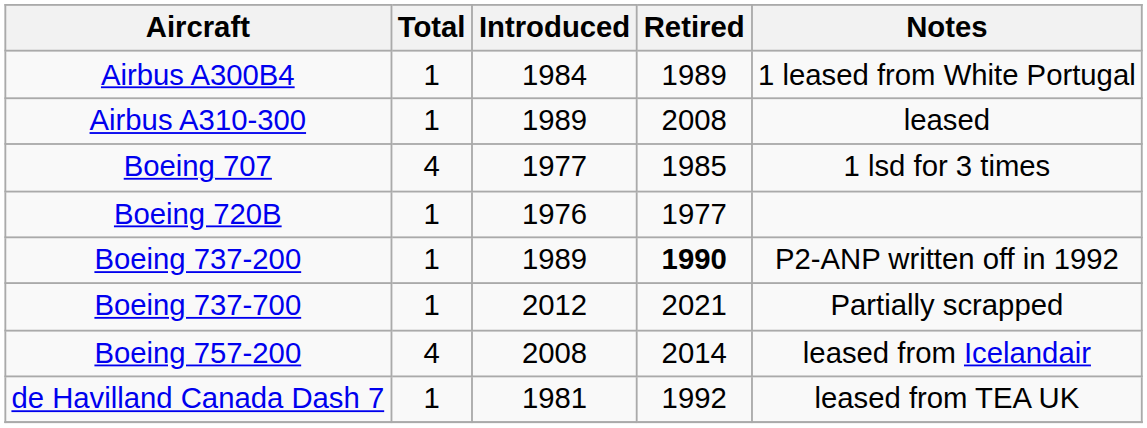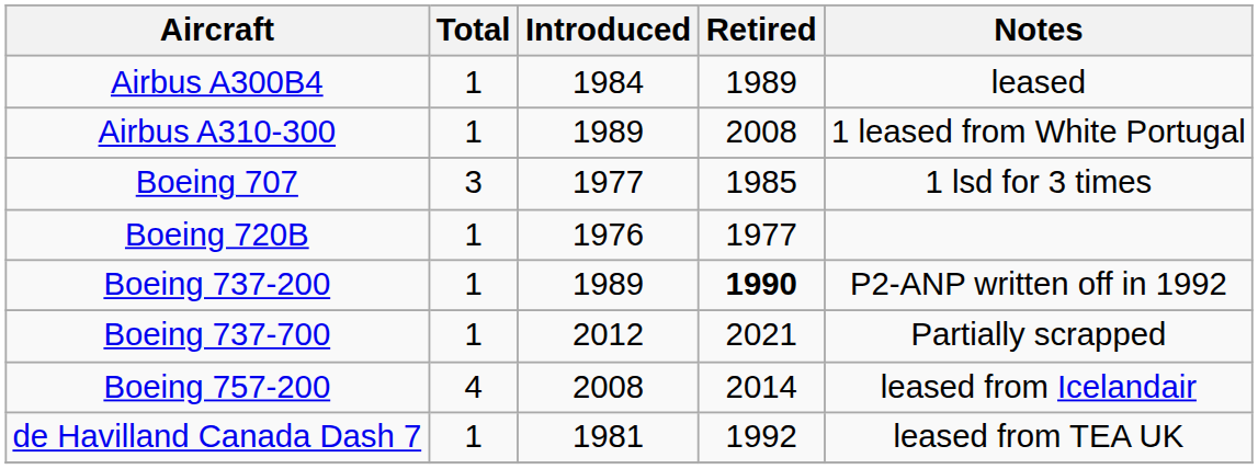 <table class=wikitable style="text-align:center;margin:auto;">
 <tr>
 <th>Aircraft</th>
 <th>Total</th>
 <th>Introduced</th>
 <th>Retired</th>
 <th>Notes</th>
 </tr>
 <tr>
 <td><a href='#'>Airbus A300B4</a></td>
 <td>1</td>
 <td>1984</td>
 <td>1989</td>
-<td>1 leased from White Portugal</td>
+<td>leased</td>
 </tr>
 <tr>
 <td><a href='#'>Airbus A310-300</a></td>
 <td>1</td>
 <td>1989</td>
 <td>2008</td>
-<td>leased</td>
+<td>1 leased from White Portugal</td>
 </tr>
 <tr>
 <td><a href='#'>Boeing 707</a></td>
-<td>4</td>
+<td>3</td>
 <td>1977</td>
 <td>1985</td>
 <td>1 lsd for 3 times</td>
 </tr>
 <tr>
 <td><a href='#'>Boeing 720B</a></td>
 <td>1</td>
 <td>1976</td>
 <td>1977</td>
 </tr>
 <tr>
 <td><a href='#'>Boeing 737-200</a></td>
 <td>1</td>
 <td>1989</td>
 <td><strong>1990</strong></td>
 <td>P2-ANP written off in 1992</td>
 </tr>
 <tr>
 <td><a href='#'>Boeing 737-700</a></td>
 <td>1</td>
 <td>2012</td>
 <td>2021</td>
 <td>Partially scrapped</td>
 </tr>
 <tr>
 <td><a href='#'>Boeing 757-200</a></td>
 <td>4</td>
 <td>2008</td>
 <td>2014</td>
 <td>leased from <a href='#'>Icelandair</a></td>
 </tr>
 <tr>
 <td><a href='#'>de Havilland Canada Dash 7</a></td>
 <td>1</td>
 <td>1981</td>
 <td>1992</td>
 <td>leased from TEA UK</td>
 </tr>
 <tr>
 </tr>
 </table>
